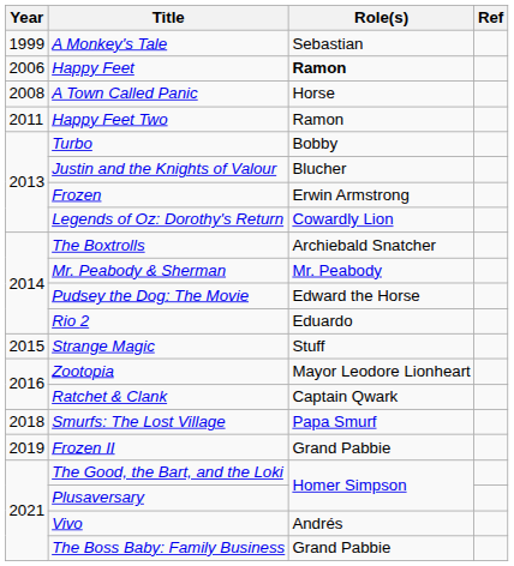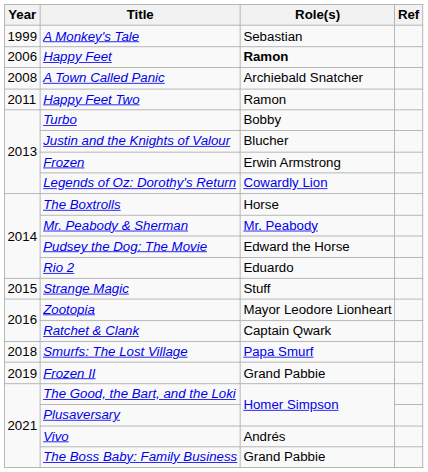 <table class="wikitable plainrowheaders sortable">
 <tr>
 <th scope="col">Year</th>
 <th scope="col">Title</th>
 <th scope="col">Role(s)</th>
 <th scope="col" class="unsortable">Ref</th>
 </tr>
 <tr>
 <td>1999</td>
 <td><em><a href='#'>A Monkey's Tale</a></em></td>
 <td>Sebastian</td>
 <td></td>
 </tr>
 <tr>
 <td>2006</td>
 <td><em><a href='#'>Happy Feet</a></em></td>
 <td><strong>Ramon</strong></td>
 <td></td>
 </tr>
 <tr>
 <td>2008</td>
 <td><em><a href='#'>A Town Called Panic</a></em></td>
-<td>Horse</td>
+<td>Archiebald Snatcher</td>
 <td></td>
 </tr>
 <tr>
 <td>2011</td>
 <td><em><a href='#'>Happy Feet Two</a></em></td>
 <td>Ramon</td>
 <td></td>
 </tr>
 <tr>
 <td rowspan="4">2013</td>
 <td><em><a href='#'>Turbo</a></em></td>
 <td>Bobby</td>
 <td></td>
 </tr>
 <tr>
 <td><em><a href='#'>Justin and the Knights of Valour</a></em></td>
 <td>Blucher</td>
 <td></td>
 </tr>
 <tr>
 <td><em><a href='#'>Frozen</a></em></td>
 <td>Erwin Armstrong</td>
 <td></td>
 </tr>
 <tr>
 <td><em><a href='#'>Legends of Oz: Dorothy's Return</a></em></td>
 <td><a href='#'>Cowardly Lion</a></td>
 <td></td>
 </tr>
 <tr>
 <td rowspan="4">2014</td>
 <td><em><a href='#'>The Boxtrolls</a></em></td>
-<td>Archiebald Snatcher</td>
+<td>Horse</td>
 <td></td>
 </tr>
 <tr>
 <td><em><a href='#'>Mr. Peabody & Sherman</a></em></td>
 <td><a href='#'>Mr. Peabody</a></td>
 <td></td>
 </tr>
 <tr>
 <td><em><a href='#'>Pudsey the Dog: The Movie</a></em></td>
 <td>Edward the Horse</td>
 <td></td>
 </tr>
 <tr>
 <td><em><a href='#'>Rio 2</a></em></td>
 <td>Eduardo</td>
 <td></td>
 </tr>
 <tr>
 <td>2015</td>
 <td><em><a href='#'>Strange Magic</a></em></td>
 <td>Stuff</td>
 <td></td>
 </tr>
 <tr>
 <td rowspan="2">2016</td>
 <td><em><a href='#'>Zootopia</a></em></td>
 <td>Mayor Leodore Lionheart</td>
 <td></td>
 </tr>
 <tr>
 <td><em><a href='#'>Ratchet & Clank</a></em></td>
 <td>Captain Qwark</td>
 <td></td>
 </tr>
 <tr>
 <td>2018</td>
 <td><em><a href='#'>Smurfs: The Lost Village</a></em></td>
 <td><a href='#'>Papa Smurf</a></td>
 <td></td>
 </tr>
 <tr>
 <td>2019</td>
 <td><em><a href='#'>Frozen II</a></em></td>
 <td>Grand Pabbie</td>
 <td></td>
 </tr>
 <tr>
 <td rowspan="4">2021</td>
 <td><em><a href='#'>The Good, the Bart, and the Loki</a></em></td>
 <td rowspan=2><a href='#'>Homer Simpson</a></td>
 <td></td>
 </tr>
 <tr>
 <td><em><a href='#'>Plusaversary</a></em></td>
 <td></td>
 </tr>
 <tr>
 <td><em><a href='#'>Vivo</a></em></td>
 <td>Andrés</td>
 <td></td>
 </tr>
 <tr>
 <td><em><a href='#'>The Boss Baby: Family Business</a></em></td>
 <td>Grand Pabbie</td>
 <td></td>
 </tr>
 </table>
